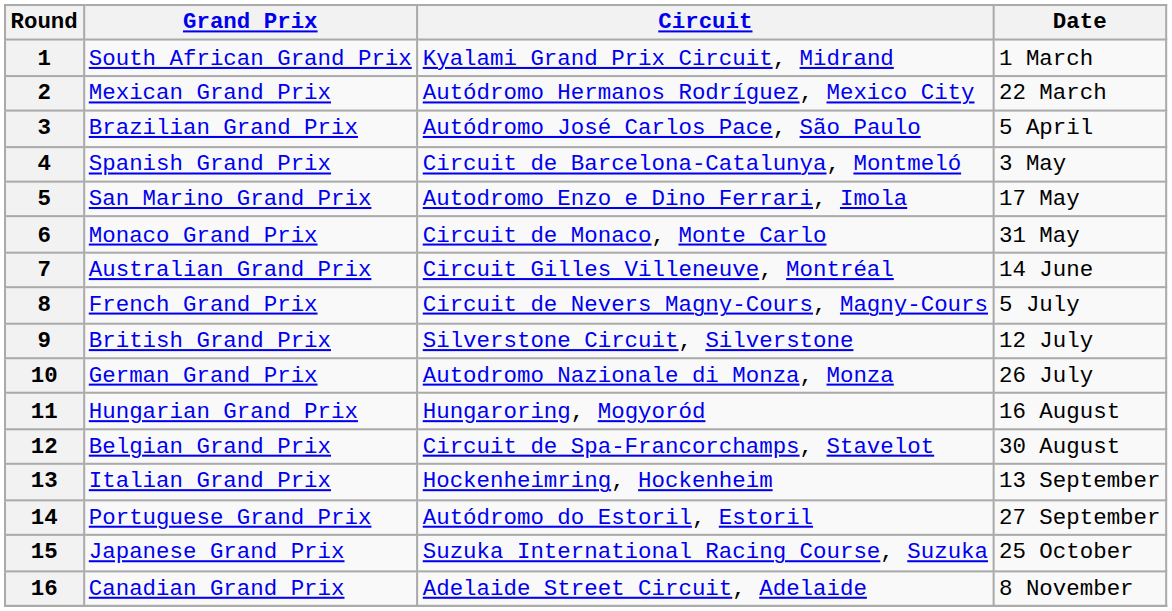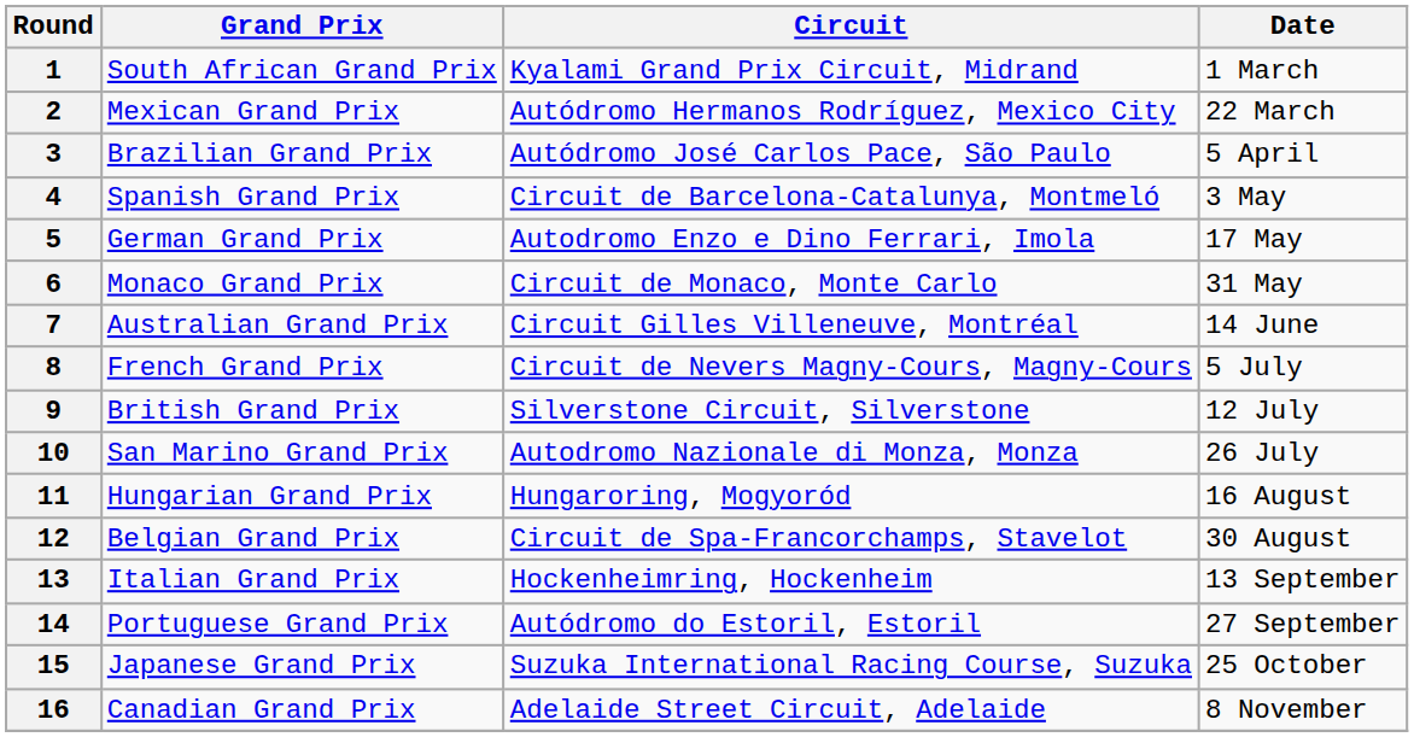 <table class="wikitable" style="font-size: 85%;">
 <tr>
 <th>Round</th>
 <th><a href='#'>Grand Prix</a></th>
 <th><a href='#'>Circuit</a></th>
 <th>Date</th>
 </tr>
 <tr>
 <th>1</th>
 <td nowrap><a href='#'>South African Grand Prix</a></td>
 <td> <a href='#'>Kyalami Grand Prix Circuit</a>, <a href='#'>Midrand</a></td>
 <td>1 March</td>
 </tr>
 <tr>
 <th>2</th>
 <td><a href='#'>Mexican Grand Prix</a></td>
 <td> <a href='#'>Autódromo Hermanos Rodríguez</a>, <a href='#'>Mexico City</a></td>
 <td>22 March</td>
 </tr>
 <tr>
 <th>3</th>
 <td><a href='#'>Brazilian Grand Prix</a></td>
 <td> <a href='#'>Autódromo José Carlos Pace</a>, <a href='#'>São Paulo</a></td>
 <td>5 April</td>
 </tr>
 <tr>
 <th>4</th>
 <td><a href='#'>Spanish Grand Prix</a></td>
 <td> <a href='#'>Circuit de Barcelona-Catalunya</a>, <a href='#'>Montmeló</a></td>
 <td>3 May</td>
 </tr>
 <tr>
 <th>5</th>
-<td><a href='#'>San Marino Grand Prix</a></td>
+<td><a href='#'>German Grand Prix</a></td>
 <td> <a href='#'>Autodromo Enzo e Dino Ferrari</a>, <a href='#'>Imola</a></td>
 <td>17 May</td>
 </tr>
 <tr>
 <th>6</th>
 <td><a href='#'>Monaco Grand Prix</a></td>
 <td> <a href='#'>Circuit de Monaco</a>, <a href='#'>Monte Carlo</a></td>
 <td>31 May</td>
 </tr>
 <tr>
 <th>7</th>
 <td><a href='#'>Australian Grand Prix</a></td>
 <td> <a href='#'>Circuit Gilles Villeneuve</a>, <a href='#'>Montréal</a></td>
 <td>14 June</td>
 </tr>
 <tr>
 <th>8</th>
 <td><a href='#'>French Grand Prix</a></td>
 <td nowrap> <a href='#'>Circuit de Nevers Magny-Cours</a>, <a href='#'>Magny-Cours</a></td>
 <td>5 July</td>
 </tr>
 <tr>
 <th>9</th>
 <td><a href='#'>British Grand Prix</a></td>
 <td> <a href='#'>Silverstone Circuit</a>, <a href='#'>Silverstone</a></td>
 <td>12 July</td>
 </tr>
 <tr>
 <th>10</th>
-<td><a href='#'>German Grand Prix</a></td>
+<td><a href='#'>San Marino Grand Prix</a></td>
 <td> <a href='#'>Autodromo Nazionale di Monza</a>, <a href='#'>Monza</a></td>
 <td>26 July</td>
 </tr>
 <tr>
 <th>11</th>
 <td><a href='#'>Hungarian Grand Prix</a></td>
 <td> <a href='#'>Hungaroring</a>, <a href='#'>Mogyoród</a></td>
 <td>16 August</td>
 </tr>
 <tr>
 <th>12</th>
 <td><a href='#'>Belgian Grand Prix</a></td>
 <td> <a href='#'>Circuit de Spa-Francorchamps</a>, <a href='#'>Stavelot</a></td>
 <td>30 August</td>
 </tr>
 <tr>
 <th>13</th>
 <td><a href='#'>Italian Grand Prix</a></td>
 <td> <a href='#'>Hockenheimring</a>, <a href='#'>Hockenheim</a></td>
 <td>13 September</td>
 </tr>
 <tr>
 <th>14</th>
 <td><a href='#'>Portuguese Grand Prix</a></td>
 <td> <a href='#'>Autódromo do Estoril</a>, <a href='#'>Estoril</a></td>
 <td nowrap>27 September</td>
 </tr>
 <tr>
 <th>15</th>
 <td><a href='#'>Japanese Grand Prix</a></td>
 <td nowrap> <a href='#'>Suzuka International Racing Course</a>, <a href='#'>Suzuka</a></td>
 <td>25 October</td>
 </tr>
 <tr>
 <th>16</th>
 <td><a href='#'>Canadian Grand Prix</a></td>
 <td> <a href='#'>Adelaide Street Circuit</a>, <a href='#'>Adelaide</a></td>
 <td>8 November</td>
 </tr>
 <tr>
 </tr>
 </table>
